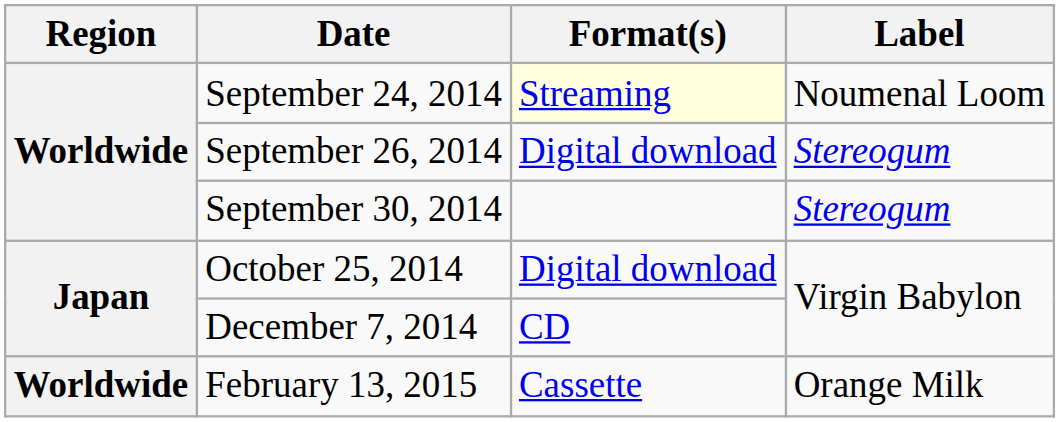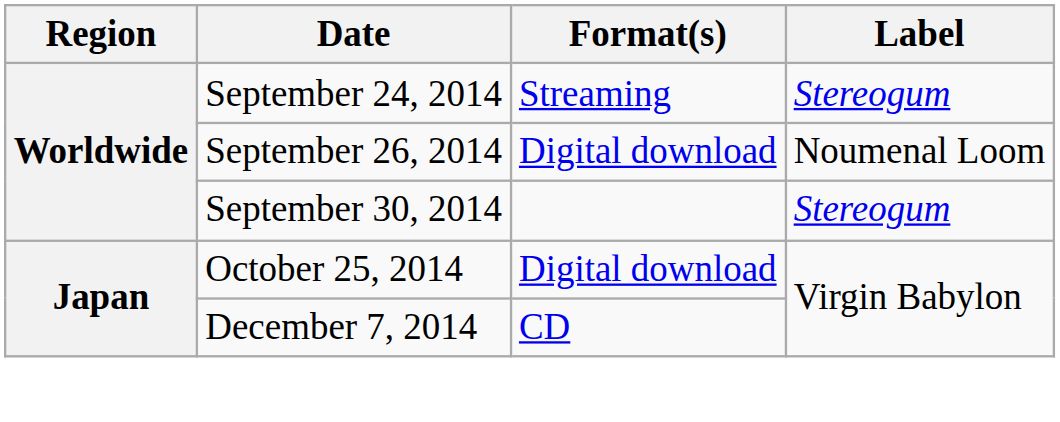 <table class="wikitable plainrowheaders">
 <tr>
 <th scope="col">Region</th>
 <th scope="col">Date</th>
 <th scope="col">Format(s)</th>
 <th scope="col">Label</th>
 </tr>
 <tr>
 <th scope="row" rowspan=3>Worldwide</th>
 <td>September 24, 2014</td>
-<td style="background: lightyellow;"><a href='#'>Streaming</a></td>
-<td>Noumenal Loom</td>
+<td><a href='#'>Streaming</a></td>
+<td><em><a href='#'>Stereogum</a></em></td>
 </tr>
 <tr>
 <td>September 26, 2014</td>
 <td><a href='#'>Digital download</a></td>
-<td><em><a href='#'>Stereogum</a></em></td>
+<td>Noumenal Loom</td>
 </tr>
 <tr>
 <td>September 30, 2014</td>
 <td></td>
 <td><em><a href='#'>Stereogum</a></em></td>
 </tr>
 <tr>
 <th scope="row" rowspan=2>Japan</th>
 <td>October 25, 2014</td>
 <td><a href='#'>Digital download</a></td>
 <td rowspan=2>Virgin Babylon</td>
 </tr>
 <tr>
 <td>December 7, 2014</td>
 <td><a href='#'>CD</a></td>
 </tr>
-<tr>
-<th scope="row">Worldwide</th>
-<td>February 13, 2015</td>
-<td><a href='#'>Cassette</a></td>
-<td>Orange Milk</td>
-</tr>
 </table>
